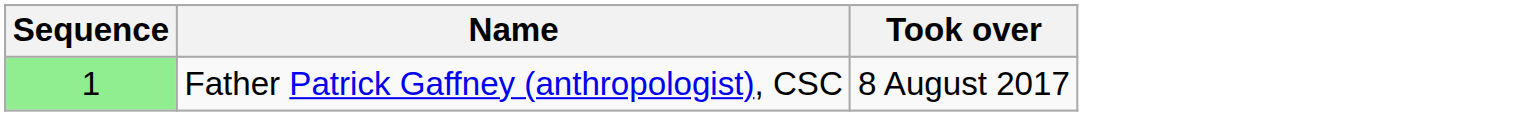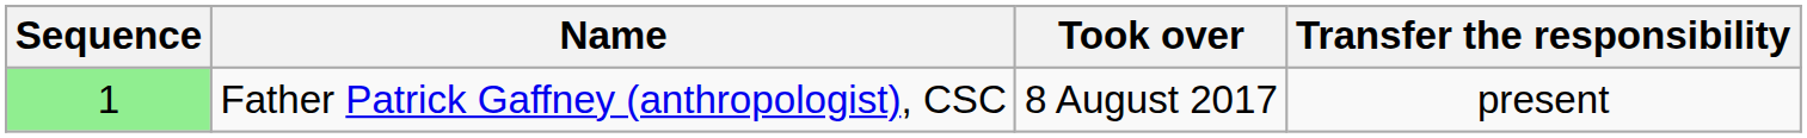 <table class="wikitable sortable">
 <tr>
 <th>Sequence</th>
 <th>Name</th>
 <th>Took over</th>
+<th>Transfer the responsibility</th>
 </tr>
 <tr>
 <td align="center" style="background: lightgreen;">1</td>
 <td align="center">Father <a href='#'>Patrick Gaffney (anthropologist)</a>, CSC</td>
 <td align="center">8 August 2017</td>
+<td align="center">present</td>
 </tr>
 </table>
